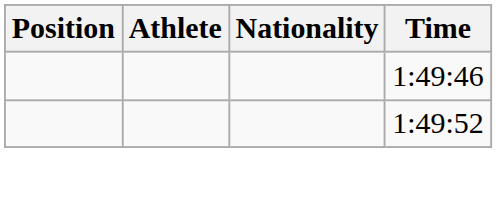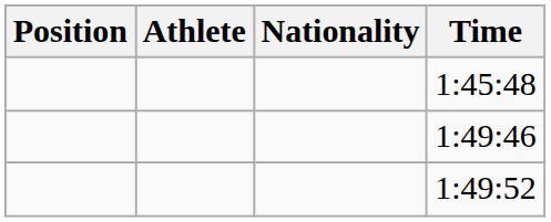 <table class="wikitable sortable">
 <tr>
 <th scope="col">Position</th>
 <th scope="col">Athlete</th>
 <th scope="col">Nationality</th>
 <th scope="col">Time</th>
+</tr>
+<tr>
+<td style="text-align:center"></td>
+<td></td>
+<td></td>
+<td>1:45:48</td>
 </tr>
 <tr>
 <td style="text-align:center"></td>
 <td></td>
 <td></td>
 <td>1:49:46</td>
 </tr>
 <tr>
 <td style="text-align:center"></td>
 <td></td>
 <td></td>
 <td>1:49:52</td>
 </tr>
 </table>
